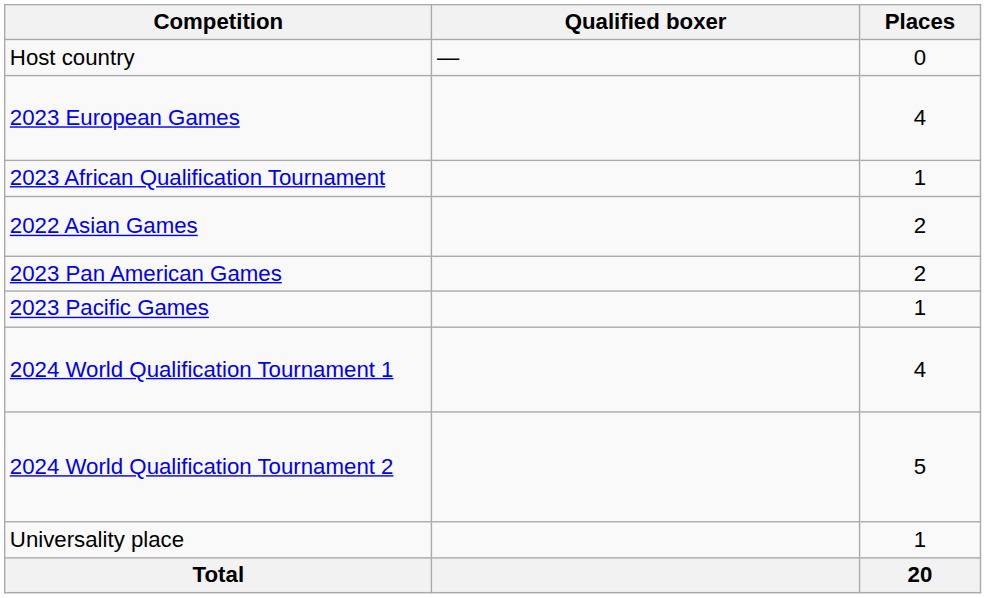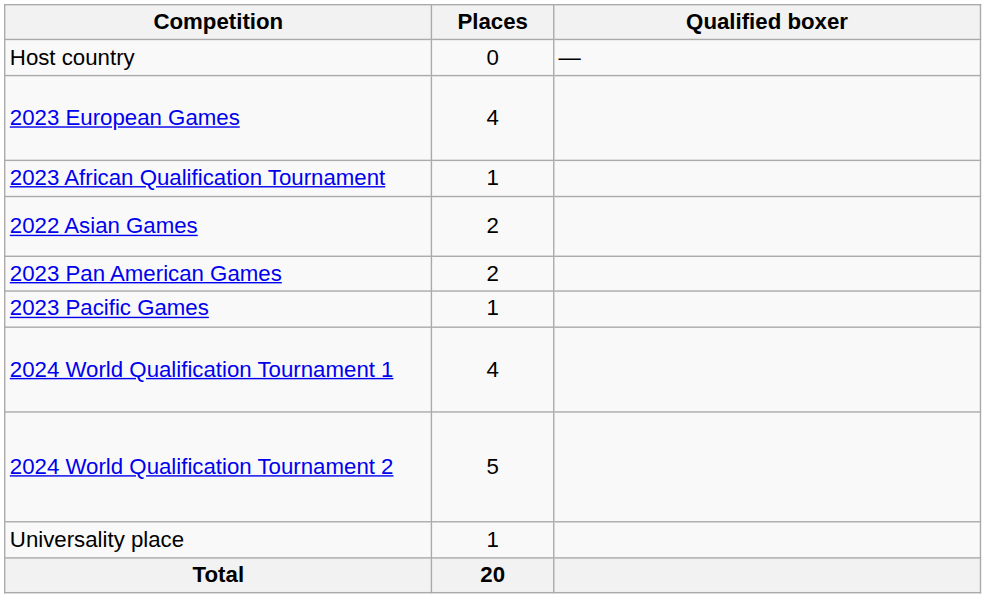 <table class = "wikitable">
 <tr>
 <th width=300>Competition</th>
+<th width=80>Places</th>
 <th width=300>Qualified boxer</th>
-<th width=80>Places</th>
 </tr>
 <tr>
 <td>Host country</td>
+<td align="center">0</td>
 <td>—</td>
-<td align="center">0</td>
 </tr>
 <tr>
 <td><a href='#'>2023 European Games</a></td>
+<td align="center">4</td>
 <td><br><br><br></td>
-<td align="center">4</td>
 </tr>
 <tr>
 <td><a href='#'>2023 African Qualification Tournament</a></td>
+<td align="center">1</td>
 <td></td>
-<td align="center">1</td>
 </tr>
 <tr>
 <td><a href='#'>2022 Asian Games</a></td>
+<td align="center">2</td>
 <td><s></s><br><br></td>
-<td align="center">2</td>
 </tr>
 <tr>
 <td><a href='#'>2023 Pan American Games</a></td>
+<td align="center">2</td>
 <td><br></td>
-<td align="center">2</td>
 </tr>
 <tr>
 <td><a href='#'>2023 Pacific Games</a></td>
+<td align="center">1</td>
 <td></td>
-<td align="center">1</td>
 </tr>
 <tr>
 <td><a href='#'> 2024 World Qualification Tournament 1</a></td>
+<td align="center">4</td>
 <td><br><br><br></td>
-<td align="center">4</td>
 </tr>
 <tr>
 <td><a href='#'> 2024 World Qualification Tournament 2</a></td>
+<td align="center">5</td>
 <td><br><br><br><br></td>
-<td align="center">5</td>
 </tr>
 <tr>
 <td>Universality place</td>
+<td align="center">1</td>
 <td><s></s><br></td>
-<td align="center">1</td>
 </tr>
 <tr>
 <th>Total</th>
+<th>20</th>
 <th></th>
-<th>20</th>
 </tr>
 </table>
